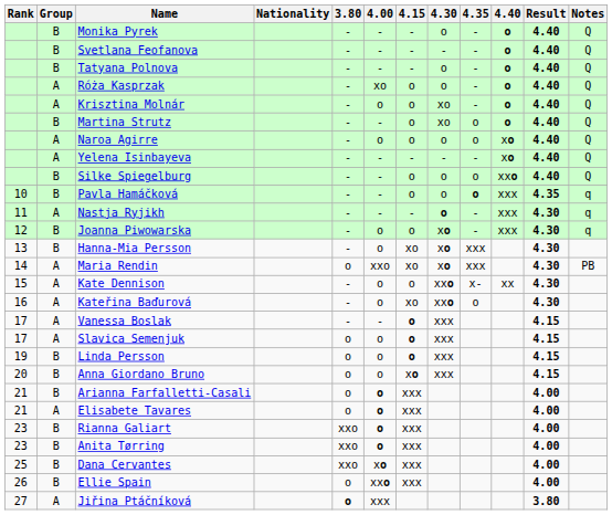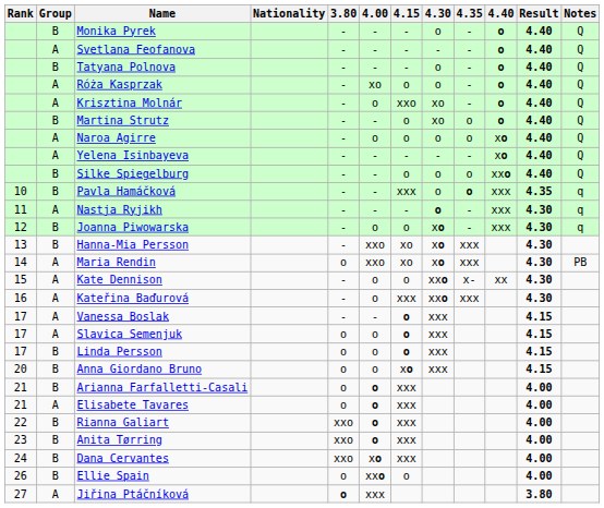 <table class="wikitable sortable" style="text-align:center">
 <tr>
 <th>Rank</th>
 <th>Group</th>
 <th>Name</th>
 <th>Nationality</th>
 <th>3.80</th>
 <th>4.00</th>
 <th>4.15</th>
 <th>4.30</th>
 <th>4.35</th>
 <th>4.40</th>
 <th>Result</th>
 <th>Notes</th>
 </tr>
 <tr bgcolor=ccffcc>
 <td></td>
 <td>B</td>
 <td align=left><a href='#'>Monika Pyrek</a></td>
 <td align=left></td>
 <td>-</td>
 <td>-</td>
 <td>-</td>
 <td>o</td>
 <td>-</td>
 <td><strong>o</strong></td>
 <td><strong>4.40</strong></td>
 <td>Q</td>
 </tr>
 <tr bgcolor=ccffcc>
 <td></td>
-<td>B</td>
+<td>A</td>
 <td align=left><a href='#'>Svetlana Feofanova</a></td>
 <td align=left></td>
 <td>-</td>
 <td>-</td>
 <td>-</td>
 <td>-</td>
 <td>-</td>
 <td><strong>o</strong></td>
 <td><strong>4.40</strong></td>
 <td>Q</td>
 </tr>
 <tr bgcolor=ccffcc>
 <td></td>
 <td>B</td>
 <td align=left><a href='#'>Tatyana Polnova</a></td>
 <td align=left></td>
 <td>-</td>
 <td>-</td>
 <td>-</td>
 <td>o</td>
 <td>-</td>
 <td><strong>o</strong></td>
 <td><strong>4.40</strong></td>
 <td>Q</td>
 </tr>
 <tr bgcolor=ccffcc>
 <td></td>
 <td>A</td>
 <td align=left><a href='#'>Róża Kasprzak</a></td>
 <td align=left></td>
 <td>-</td>
 <td>xo</td>
 <td>o</td>
 <td>o</td>
 <td>-</td>
 <td><strong>o</strong></td>
 <td><strong>4.40</strong></td>
 <td>Q</td>
 </tr>
 <tr bgcolor=ccffcc>
 <td></td>
 <td>A</td>
 <td align=left><a href='#'>Krisztina Molnár</a></td>
 <td align=left></td>
 <td>-</td>
 <td>o</td>
-<td>o</td>
+<td>xxo</td>
 <td>xo</td>
 <td>-</td>
 <td><strong>o</strong></td>
 <td><strong>4.40</strong></td>
 <td>Q</td>
 </tr>
 <tr bgcolor=ccffcc>
 <td></td>
 <td>B</td>
 <td align=left><a href='#'>Martina Strutz</a></td>
 <td align=left></td>
 <td>-</td>
 <td>-</td>
 <td>o</td>
 <td>xo</td>
 <td>o</td>
 <td><strong>o</strong></td>
 <td><strong>4.40</strong></td>
 <td>Q</td>
 </tr>
 <tr bgcolor=ccffcc>
 <td></td>
 <td>A</td>
 <td align=left><a href='#'>Naroa Agirre</a></td>
 <td align=left></td>
 <td>-</td>
 <td>o</td>
 <td>o</td>
 <td>o</td>
 <td>o</td>
 <td>x<strong>o</strong></td>
 <td><strong>4.40</strong></td>
 <td>Q</td>
 </tr>
 <tr bgcolor=ccffcc>
 <td></td>
 <td>A</td>
 <td align=left><a href='#'>Yelena Isinbayeva</a></td>
 <td align=left></td>
 <td>-</td>
 <td>-</td>
 <td>-</td>
 <td>-</td>
 <td>-</td>
 <td>x<strong>o</strong></td>
 <td><strong>4.40</strong></td>
 <td>Q</td>
 </tr>
 <tr bgcolor=ccffcc>
 <td></td>
 <td>B</td>
 <td align=left><a href='#'>Silke Spiegelburg</a></td>
 <td align=left></td>
 <td>-</td>
 <td>-</td>
 <td>o</td>
 <td>o</td>
 <td>o</td>
 <td>xx<strong>o</strong></td>
 <td><strong>4.40</strong></td>
 <td>Q</td>
 </tr>
 <tr bgcolor=ccffcc>
 <td>10</td>
 <td>B</td>
 <td align=left><a href='#'>Pavla Hamáčková</a></td>
 <td align=left></td>
 <td>-</td>
 <td>-</td>
-<td>o</td>
+<td>xxx</td>
 <td>o</td>
 <td><strong>o</strong></td>
 <td>xxx</td>
 <td><strong>4.35</strong></td>
 <td>q</td>
 </tr>
 <tr bgcolor=ccffcc>
 <td>11</td>
 <td>A</td>
 <td align=left><a href='#'>Nastja Ryjikh</a></td>
 <td align=left></td>
 <td>-</td>
 <td>-</td>
 <td>-</td>
 <td><strong>o</strong></td>
 <td>-</td>
 <td>xxx</td>
 <td><strong>4.30</strong></td>
 <td>q</td>
 </tr>
 <tr bgcolor=ccffcc>
 <td>12</td>
 <td>B</td>
 <td align=left><a href='#'>Joanna Piwowarska</a></td>
 <td align=left></td>
 <td>-</td>
 <td>o</td>
 <td>o</td>
 <td>x<strong>o</strong></td>
 <td>-</td>
 <td>xxx</td>
 <td><strong>4.30</strong></td>
 <td>q</td>
 </tr>
 <tr>
 <td>13</td>
 <td>B</td>
 <td align=left><a href='#'>Hanna-Mia Persson</a></td>
 <td align=left></td>
 <td>-</td>
-<td>o</td>
+<td>xxo</td>
 <td>xo</td>
 <td>x<strong>o</strong></td>
 <td>xxx</td>
 <td></td>
 <td><strong>4.30</strong></td>
 <td></td>
 </tr>
 <tr>
 <td>14</td>
 <td>A</td>
 <td align=left><a href='#'>Maria Rendin</a></td>
 <td align=left></td>
 <td>o</td>
 <td>xxo</td>
 <td>xo</td>
 <td>x<strong>o</strong></td>
 <td>xxx</td>
 <td></td>
 <td><strong>4.30</strong></td>
 <td>PB</td>
 </tr>
 <tr>
 <td>15</td>
 <td>A</td>
 <td align=left><a href='#'>Kate Dennison</a></td>
 <td align=left></td>
 <td>-</td>
 <td>o</td>
 <td>o</td>
 <td>xx<strong>o</strong></td>
 <td>x-</td>
 <td>xx</td>
 <td><strong>4.30</strong></td>
 <td></td>
 </tr>
 <tr>
 <td>16</td>
 <td>A</td>
 <td align=left><a href='#'>Kateřina Baďurová</a></td>
 <td align=left></td>
 <td>-</td>
 <td>o</td>
-<td>xo</td>
+<td>xxx</td>
 <td>xx<strong>o</strong></td>
-<td>o</td>
+<td>xxx</td>
 <td></td>
 <td><strong>4.30</strong></td>
 <td></td>
 </tr>
 <tr>
 <td>17</td>
 <td>A</td>
 <td align=left><a href='#'>Vanessa Boslak</a></td>
 <td align=left></td>
 <td>-</td>
 <td>-</td>
 <td><strong>o</strong></td>
 <td>xxx</td>
 <td></td>
 <td></td>
 <td><strong>4.15</strong></td>
 <td></td>
 </tr>
 <tr>
 <td>17</td>
 <td>A</td>
 <td align=left><a href='#'>Slavica Semenjuk</a></td>
 <td align=left></td>
 <td>o</td>
 <td>o</td>
 <td><strong>o</strong></td>
 <td>xxx</td>
 <td></td>
 <td></td>
 <td><strong>4.15</strong></td>
 <td></td>
 </tr>
 <tr>
-<td>19</td>
+<td>17</td>
 <td>B</td>
 <td align=left><a href='#'>Linda Persson</a></td>
 <td align=left></td>
 <td>o</td>
 <td>o</td>
 <td><strong>o</strong></td>
 <td>xxx</td>
 <td></td>
 <td></td>
 <td><strong>4.15</strong></td>
 <td></td>
 </tr>
 <tr>
 <td>20</td>
 <td>B</td>
 <td align=left><a href='#'>Anna Giordano Bruno</a></td>
 <td align=left></td>
 <td>o</td>
 <td>o</td>
 <td>x<strong>o</strong></td>
 <td>xxx</td>
 <td></td>
 <td></td>
 <td><strong>4.15</strong></td>
 <td></td>
 </tr>
 <tr>
 <td>21</td>
 <td>B</td>
 <td align=left><a href='#'>Arianna Farfalletti-Casali</a></td>
 <td align=left></td>
 <td>o</td>
 <td><strong>o</strong></td>
 <td>xxx</td>
 <td></td>
 <td></td>
 <td></td>
 <td><strong>4.00</strong></td>
 <td></td>
 </tr>
 <tr>
 <td>21</td>
 <td>A</td>
 <td align=left><a href='#'>Elisabete Tavares</a></td>
 <td align=left></td>
 <td>o</td>
 <td><strong>o</strong></td>
 <td>xxx</td>
 <td></td>
 <td></td>
 <td></td>
 <td><strong>4.00</strong></td>
 <td></td>
 </tr>
 <tr>
-<td>23</td>
+<td>22</td>
 <td>B</td>
 <td align=left><a href='#'>Rianna Galiart</a></td>
 <td align=left></td>
 <td>xxo</td>
 <td><strong>o</strong></td>
 <td>xxx</td>
 <td></td>
 <td></td>
 <td></td>
 <td><strong>4.00</strong></td>
 <td></td>
 </tr>
 <tr>
 <td>23</td>
 <td>B</td>
 <td align=left><a href='#'>Anita Tørring</a></td>
 <td align=left></td>
 <td>xxo</td>
 <td><strong>o</strong></td>
 <td>xxx</td>
 <td></td>
 <td></td>
 <td></td>
 <td><strong>4.00</strong></td>
 <td></td>
 </tr>
 <tr>
-<td>25</td>
+<td>24</td>
 <td>B</td>
 <td align=left><a href='#'>Dana Cervantes</a></td>
 <td align=left></td>
 <td>xxo</td>
 <td>x<strong>o</strong></td>
 <td>xxx</td>
 <td></td>
 <td></td>
 <td></td>
 <td><strong>4.00</strong></td>
 <td></td>
 </tr>
 <tr>
 <td>26</td>
 <td>B</td>
 <td align=left><a href='#'>Ellie Spain</a></td>
 <td align=left></td>
 <td>o</td>
 <td>xx<strong>o</strong></td>
-<td>xxx</td>
+<td>o</td>
 <td></td>
 <td></td>
 <td></td>
 <td><strong>4.00</strong></td>
 <td></td>
 </tr>
 <tr>
 <td>27</td>
 <td>A</td>
 <td align=left><a href='#'>Jiřina Ptáčníková</a></td>
 <td align=left></td>
 <td><strong>o</strong></td>
 <td>xxx</td>
 <td></td>
 <td></td>
 <td></td>
 <td></td>
 <td><strong>3.80</strong></td>
 <td></td>
 </tr>
 </table>
